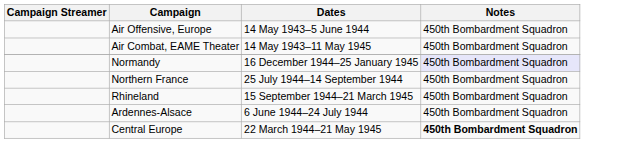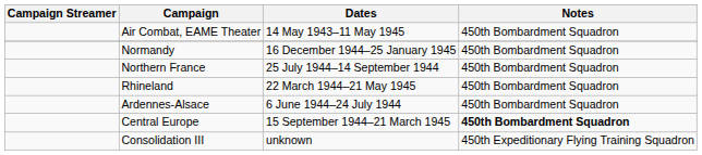 <table class="wikitable">
 <tr style="background:#efefef;">
 <th>Campaign Streamer</th>
 <th>Campaign</th>
 <th>Dates</th>
 <th>Notes</th>
-</tr>
-<tr>
-<td></td>
-<td>Air Offensive, Europe</td>
-<td>14 May 1943–5 June 1944</td>
-<td>450th Bombardment Squadron</td>
 </tr>
 <tr>
 <td></td>
 <td>Air Combat, EAME Theater</td>
 <td>14 May 1943–11 May 1945</td>
 <td>450th Bombardment Squadron</td>
 </tr>
 <tr>
 </tr>
 <tr>
 <td></td>
 <td>Normandy</td>
 <td>16 December 1944–25 January 1945</td>
-<td style="background: lavender;">450th Bombardment Squadron</td>
+<td>450th Bombardment Squadron</td>
 </tr>
 <tr>
 <td></td>
 <td>Northern France</td>
 <td>25 July 1944–14 September 1944</td>
 <td>450th Bombardment Squadron</td>
 </tr>
 <tr>
 <td></td>
 <td>Rhineland</td>
-<td>15 September 1944–21 March 1945</td>
+<td>22 March 1944–21 May 1945</td>
 <td>450th Bombardment Squadron</td>
 </tr>
 <tr>
 <td></td>
 <td>Ardennes-Alsace</td>
 <td>6 June 1944–24 July 1944</td>
 <td>450th Bombardment Squadron</td>
 </tr>
 <tr>
 <td></td>
 <td>Central Europe</td>
-<td>22 March 1944–21 May 1945</td>
+<td>15 September 1944–21 March 1945</td>
 <td><strong>450th Bombardment Squadron</strong></td>
 </tr>
+<tr>
+<td></td>
+<td>Consolidation III</td>
+<td>unknown</td>
+<td>450th Expeditionary Flying Training Squadron</td>
+</tr>
 </table>
